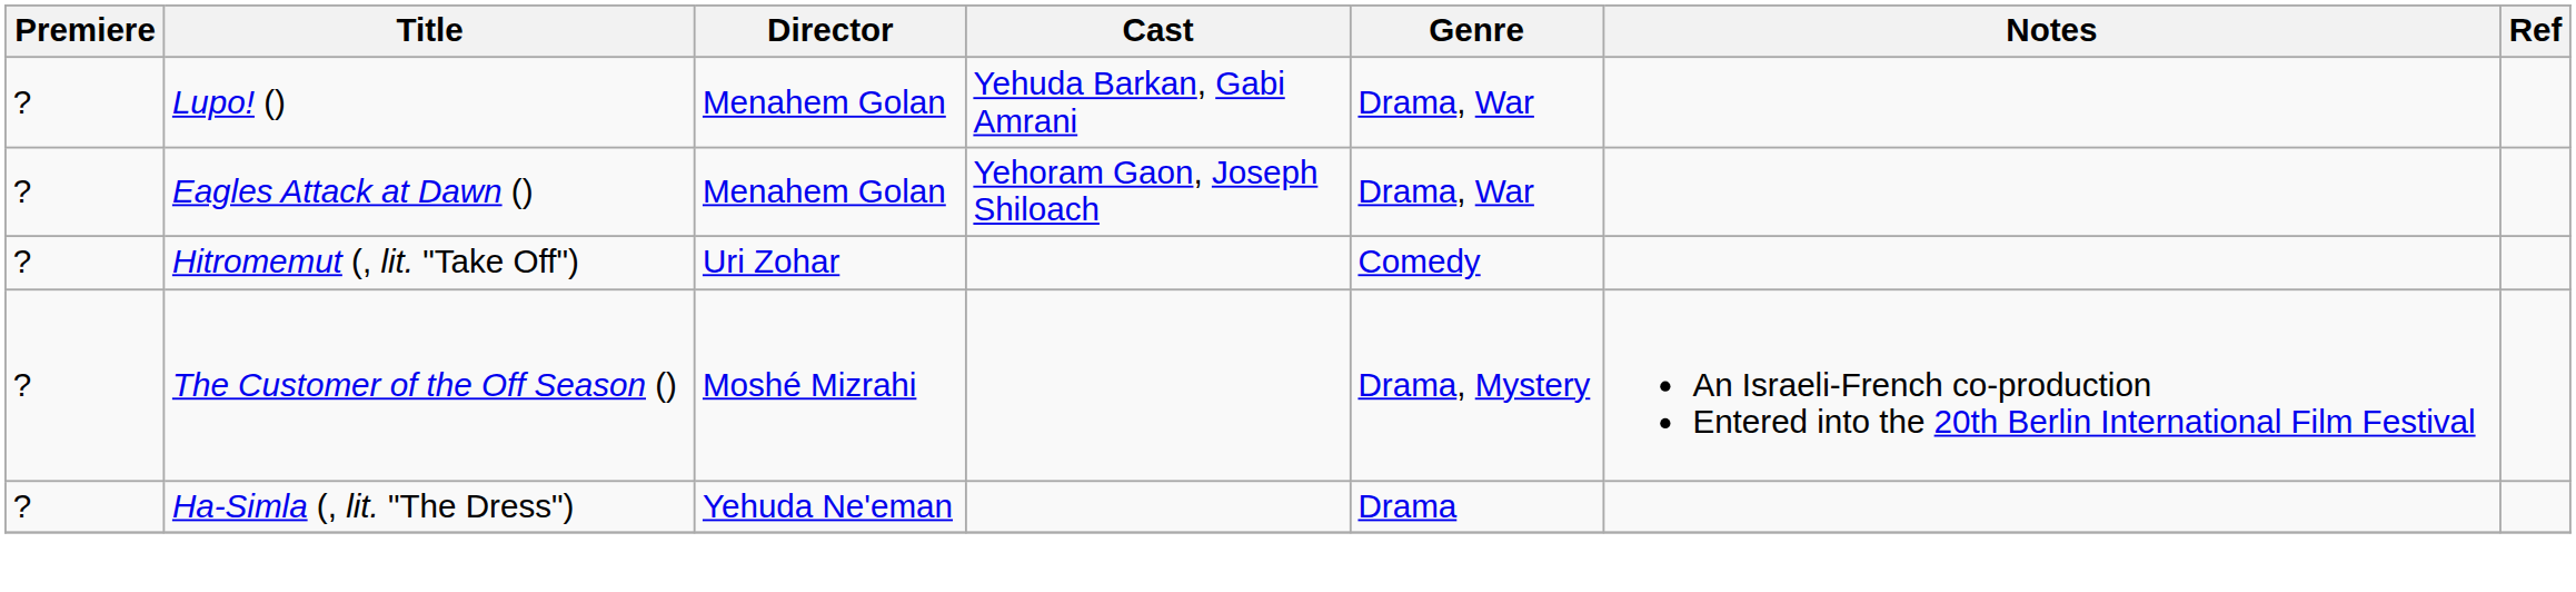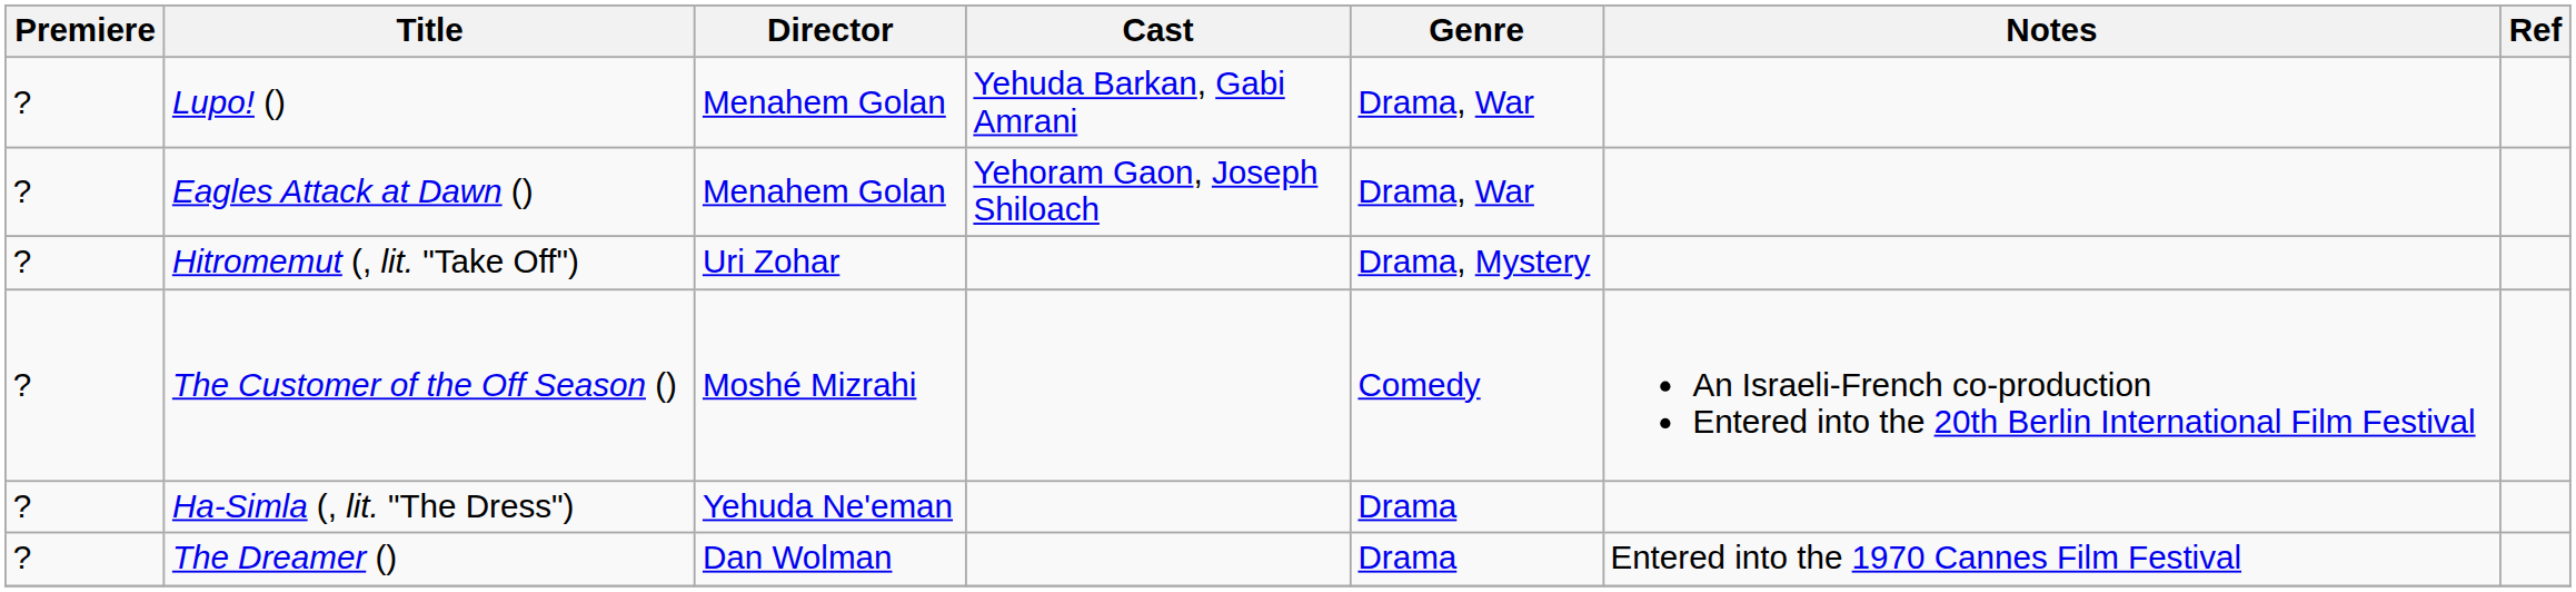 <table class="wikitable">
 <tr>
 <th>Premiere</th>
 <th>Title</th>
 <th>Director</th>
 <th width=15%>Cast</th>
 <th>Genre</th>
 <th>Notes</th>
 <th>Ref</th>
 </tr>
 <tr>
 <td>?</td>
 <td><em><a href='#'>Lupo!</a></em> ()</td>
 <td><a href='#'>Menahem Golan</a></td>
 <td><a href='#'>Yehuda Barkan</a>, <a href='#'>Gabi Amrani</a></td>
 <td><a href='#'>Drama</a>, <a href='#'>War</a></td>
 <td></td>
 <td></td>
 </tr>
 <tr>
 <td>?</td>
 <td><em><a href='#'>Eagles Attack at Dawn</a></em> ()</td>
 <td><a href='#'>Menahem Golan</a></td>
 <td><a href='#'>Yehoram Gaon</a>, <a href='#'>Joseph Shiloach</a></td>
 <td><a href='#'>Drama</a>, <a href='#'>War</a></td>
 <td></td>
 <td></td>
 </tr>
 <tr>
 <td>?</td>
 <td><em><a href='#'>Hitromemut</a></em> (, <em>lit.</em> "Take Off")</td>
 <td><a href='#'>Uri Zohar</a></td>
 <td></td>
-<td><a href='#'>Comedy</a></td>
+<td><a href='#'>Drama</a>, <a href='#'>Mystery</a></td>
 <td></td>
 <td></td>
 </tr>
 <tr>
 <td>?</td>
 <td><em><a href='#'>The Customer of the Off Season</a></em> ()</td>
 <td><a href='#'>Moshé Mizrahi</a></td>
 <td></td>
-<td><a href='#'>Drama</a>, <a href='#'>Mystery</a></td>
+<td><a href='#'>Comedy</a></td>
 <td><br><ul><li>An Israeli-French co-production</li><li>Entered into the <a href='#'>20th Berlin International Film Festival</a></li></ul></td>
 <td></td>
 </tr>
 <tr>
 <td>?</td>
 <td><em><a href='#'>Ha-Simla</a></em> (, <em>lit.</em> "The Dress")</td>
 <td><a href='#'>Yehuda Ne'eman</a></td>
 <td></td>
 <td><a href='#'>Drama</a></td>
 <td></td>
 <td></td>
 </tr>
 <tr>
+<td>?</td>
+<td><em><a href='#'>The Dreamer</a></em> ()</td>
+<td><a href='#'>Dan Wolman</a></td>
+<td></td>
+<td><a href='#'>Drama</a></td>
+<td>Entered into the <a href='#'>1970 Cannes Film Festival</a></td>
+<td></td>
+</tr>
+<tr>
 </tr>
 </table>
